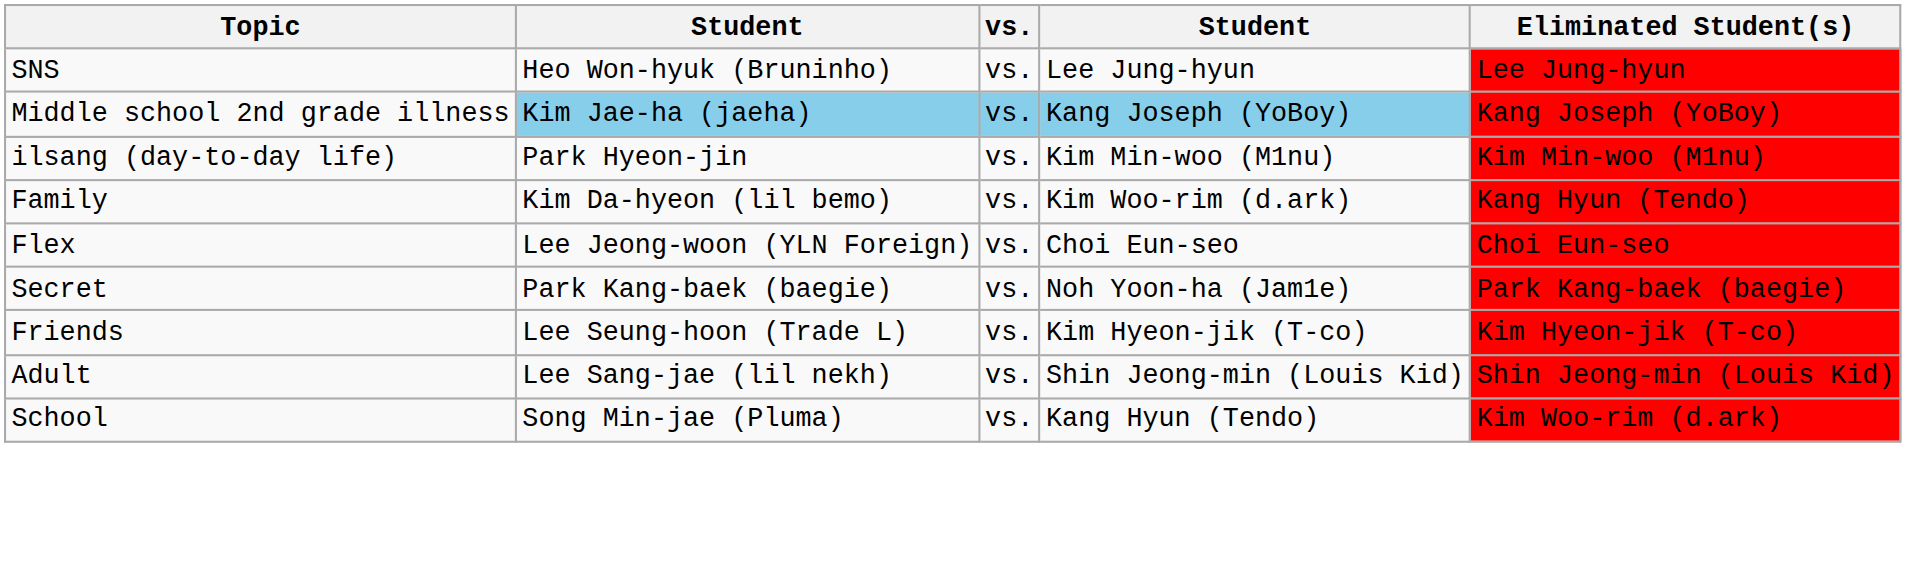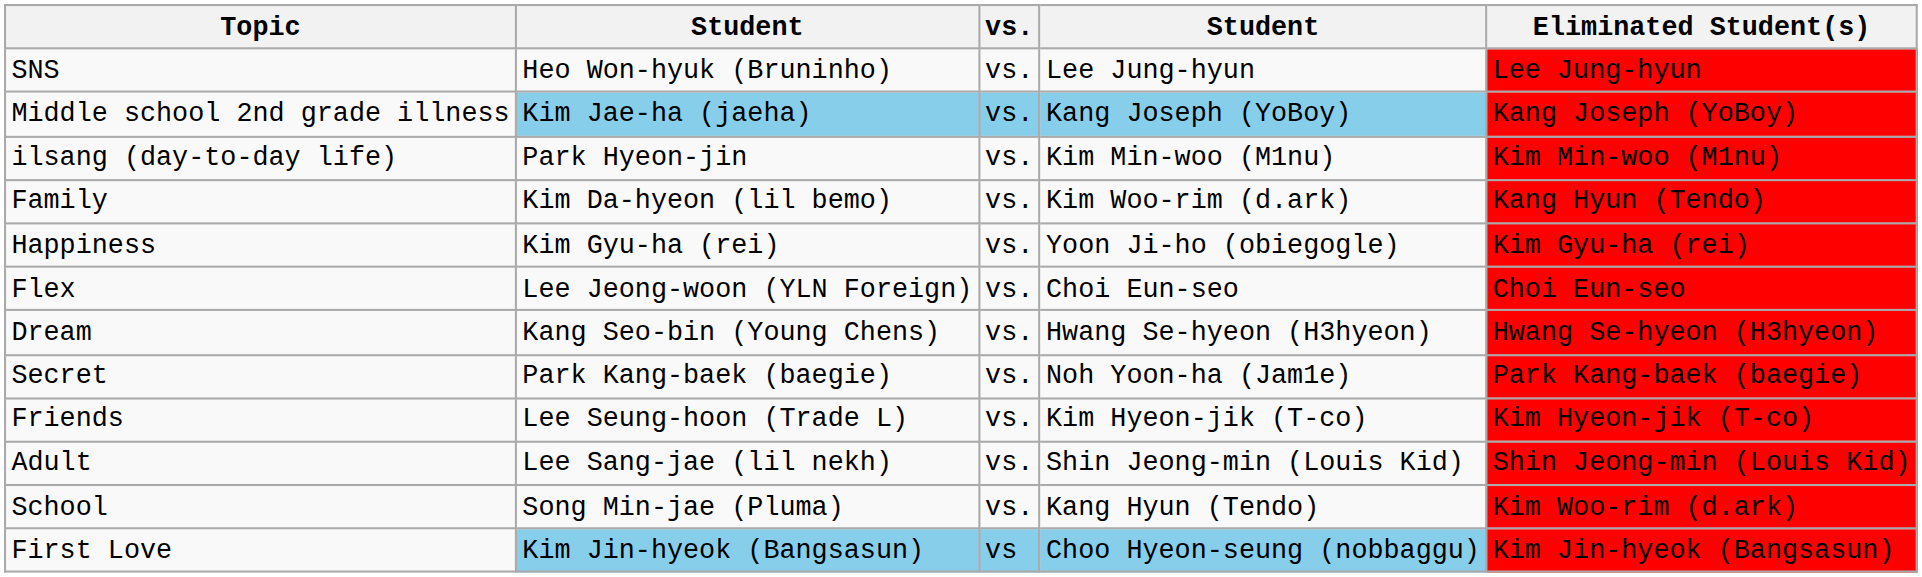 <table class="wikitable mw-collapsible mw-collapsed">
 <tr>
 <th>Topic</th>
 <th>Student</th>
 <th>vs.</th>
 <th>Student</th>
 <th>Eliminated Student(s)</th>
 </tr>
 <tr>
 <td>SNS</td>
 <td>Heo Won-hyuk (Bruninho)</td>
 <td>vs.</td>
 <td>Lee Jung-hyun</td>
 <td style="background:red">Lee Jung-hyun</td>
 </tr>
 <tr>
 <td>Middle school 2nd grade illness</td>
 <td style="background:skyblue">Kim Jae-ha (jaeha)</td>
 <td style="background:skyblue">vs.</td>
 <td style="background:skyblue">Kang Joseph (YoBoy)</td>
 <td style="background:red">Kang Joseph (YoBoy)</td>
 </tr>
 <tr>
 <td>ilsang (day-to-day life)</td>
 <td>Park Hyeon-jin</td>
 <td>vs.</td>
 <td>Kim Min-woo (M1nu)</td>
 <td style="background:red">Kim Min-woo (M1nu)</td>
 </tr>
 <tr>
 <td>Family</td>
 <td>Kim Da-hyeon (lil bemo)</td>
 <td>vs.</td>
 <td>Kim Woo-rim (d.ark)</td>
 <td style="background:red">Kang Hyun (Tendo)</td>
 </tr>
 <tr>
+<td>Happiness</td>
+<td>Kim Gyu-ha (rei)</td>
+<td>vs.</td>
+<td>Yoon Ji-ho (obiegogle)</td>
+<td style="background:red">Kim Gyu-ha (rei)</td>
+</tr>
+<tr>
 <td>Flex</td>
 <td>Lee Jeong-woon (YLN Foreign)</td>
 <td>vs.</td>
 <td>Choi Eun-seo</td>
 <td style="background:red">Choi Eun-seo</td>
+</tr>
+<tr>
+<td>Dream</td>
+<td>Kang Seo-bin (Young Chens)</td>
+<td>vs.</td>
+<td>Hwang Se-hyeon (H3hyeon)</td>
+<td style="background:red">Hwang Se-hyeon (H3hyeon)</td>
 </tr>
 <tr>
 <td>Secret</td>
 <td>Park Kang-baek (baegie)</td>
 <td>vs.</td>
 <td>Noh Yoon-ha (Jam1e)</td>
 <td style="background:red">Park Kang-baek (baegie)</td>
 </tr>
 <tr>
 <td>Friends</td>
 <td>Lee Seung-hoon (Trade L)</td>
 <td>vs.</td>
 <td>Kim Hyeon-jik (T-co)</td>
 <td style="background:red">Kim Hyeon-jik (T-co)</td>
 </tr>
 <tr>
 <td>Adult</td>
 <td>Lee Sang-jae (lil nekh)</td>
 <td>vs.</td>
 <td>Shin Jeong-min (Louis Kid)</td>
 <td style="background:red">Shin Jeong-min (Louis Kid)</td>
 </tr>
 <tr>
 <td>School</td>
 <td>Song Min-jae (Pluma)</td>
 <td>vs.</td>
 <td>Kang Hyun (Tendo)</td>
 <td style="background:red">Kim Woo-rim (d.ark)</td>
 </tr>
+<tr>
+<td>First Love</td>
+<td style="background:skyblue">Kim Jin-hyeok (Bangsasun)</td>
+<td style="background:skyblue">vs</td>
+<td style="background:skyblue">Choo Hyeon-seung (nobbaggu)</td>
+<td style="background:red">Kim Jin-hyeok (Bangsasun)</td>
+</tr>
 </table>
